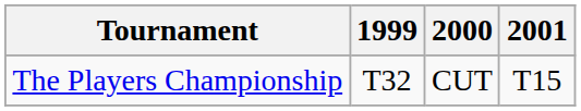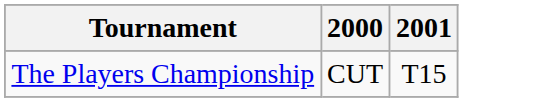 <table class="wikitable" style="font-size:95%;text-align:center;">
 <tr>
 <th>Tournament</th>
-<th>1999</th>
 <th>2000</th>
 <th>2001</th>
 </tr>
 <tr>
 <td align=left><a href='#'>The Players Championship</a></td>
-<td>T32</td>
 <td>CUT</td>
 <td>T15</td>
 </tr>
 </table>
